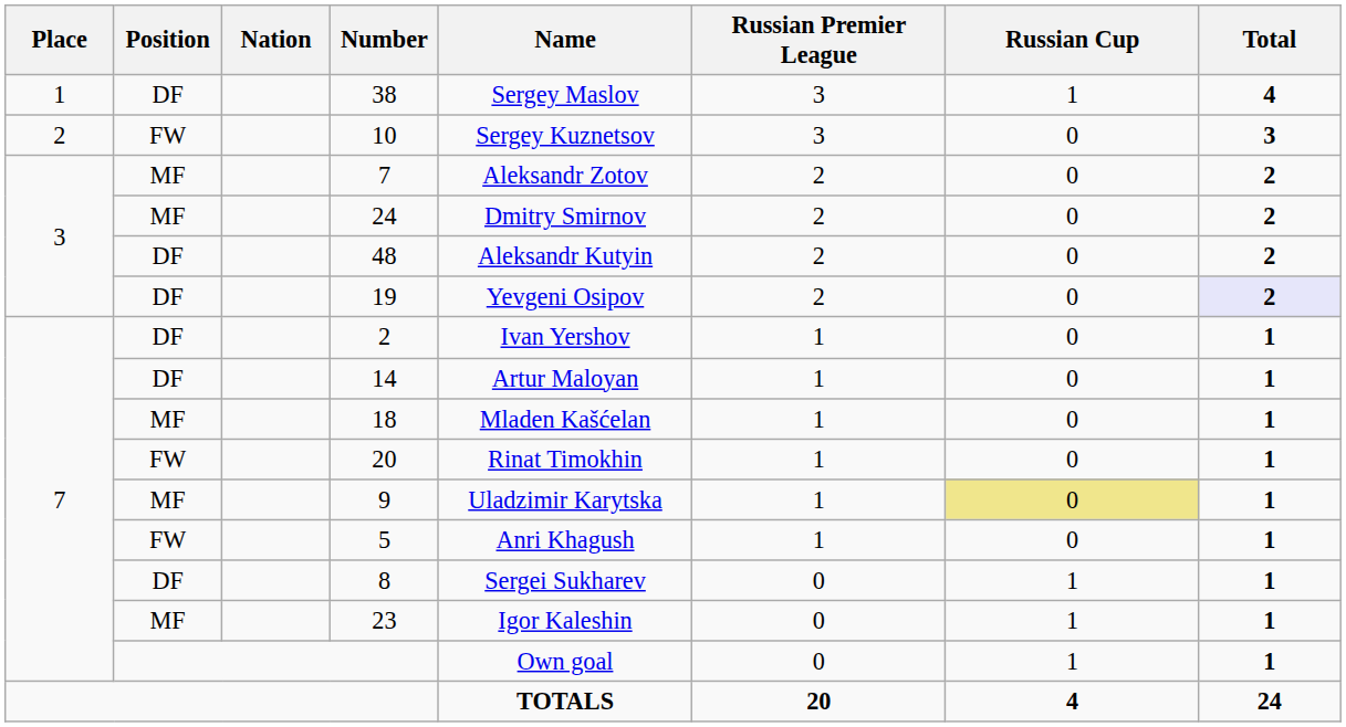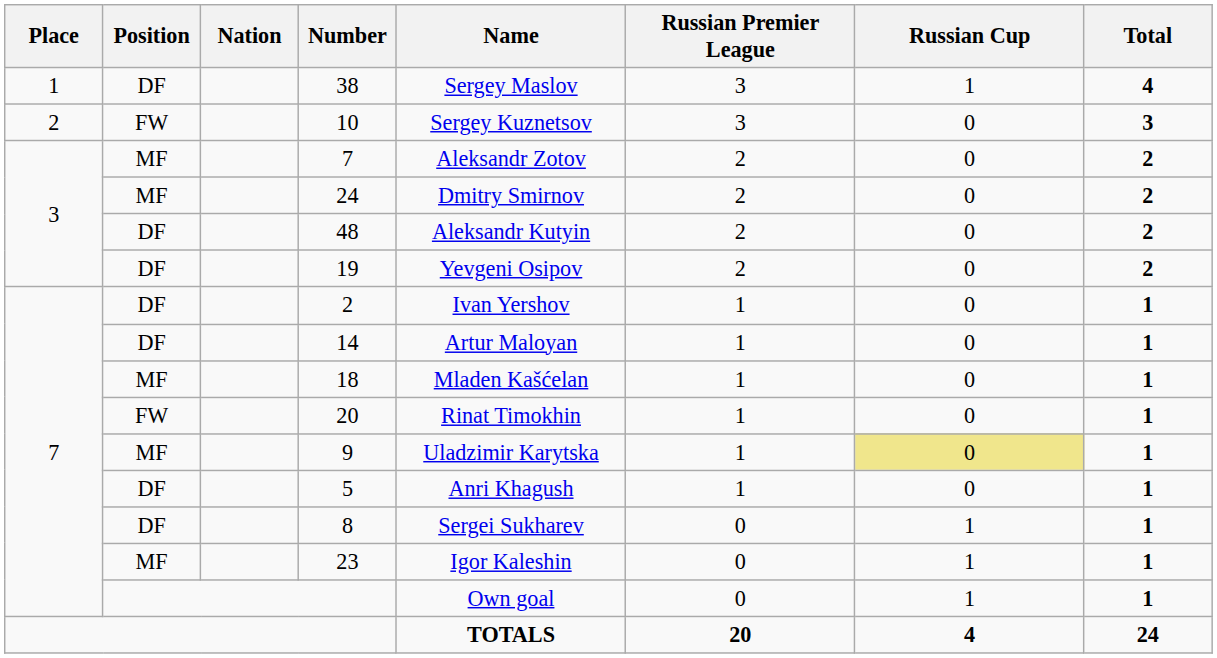 <table class="wikitable" style="font-size: 95%; text-align: center;">
 <tr>
 <th width=60>Place</th>
 <th width=60>Position</th>
 <th width=60>Nation</th>
 <th width=60>Number</th>
 <th width=150>Name</th>
 <th width=150>Russian Premier League</th>
 <th width=150>Russian Cup</th>
 <th width=80><strong>Total</strong></th>
 </tr>
 <tr>
 <td>1</td>
 <td>DF</td>
 <td></td>
 <td>38</td>
 <td><a href='#'>Sergey Maslov</a></td>
 <td>3</td>
 <td>1</td>
 <td><strong>4</strong></td>
 </tr>
 <tr>
 <td>2</td>
 <td>FW</td>
 <td></td>
 <td>10</td>
 <td><a href='#'>Sergey Kuznetsov</a></td>
 <td>3</td>
 <td>0</td>
 <td><strong>3</strong></td>
 </tr>
 <tr>
 <td rowspan=4>3</td>
 <td>MF</td>
 <td></td>
 <td>7</td>
 <td><a href='#'>Aleksandr Zotov</a></td>
 <td>2</td>
 <td>0</td>
 <td><strong>2</strong></td>
 </tr>
 <tr>
 <td>MF</td>
 <td></td>
 <td>24</td>
 <td><a href='#'>Dmitry Smirnov</a></td>
 <td>2</td>
 <td>0</td>
 <td><strong>2</strong></td>
 </tr>
 <tr>
 <td>DF</td>
 <td></td>
 <td>48</td>
 <td><a href='#'>Aleksandr Kutyin</a></td>
 <td>2</td>
 <td>0</td>
 <td><strong>2</strong></td>
 </tr>
 <tr>
 <td>DF</td>
 <td></td>
 <td>19</td>
 <td><a href='#'>Yevgeni Osipov</a></td>
 <td>2</td>
 <td>0</td>
-<td style="background: lavender;"><strong>2</strong></td>
+<td><strong>2</strong></td>
 </tr>
 <tr>
 <td rowspan=9>7</td>
 <td>DF</td>
 <td></td>
 <td>2</td>
 <td><a href='#'>Ivan Yershov</a></td>
 <td>1</td>
 <td>0</td>
 <td><strong>1</strong></td>
 </tr>
 <tr>
 <td>DF</td>
 <td></td>
 <td>14</td>
 <td><a href='#'>Artur Maloyan</a></td>
 <td>1</td>
 <td>0</td>
 <td><strong>1</strong></td>
 </tr>
 <tr>
 <td>MF</td>
 <td></td>
 <td>18</td>
 <td><a href='#'>Mladen Kašćelan</a></td>
 <td>1</td>
 <td>0</td>
 <td><strong>1</strong></td>
 </tr>
 <tr>
 <td>FW</td>
 <td></td>
 <td>20</td>
 <td><a href='#'>Rinat Timokhin</a></td>
 <td>1</td>
 <td>0</td>
 <td><strong>1</strong></td>
 </tr>
 <tr>
 <td>MF</td>
 <td></td>
 <td>9</td>
 <td><a href='#'>Uladzimir Karytska</a></td>
 <td>1</td>
 <td style="background: khaki;">0</td>
 <td><strong>1</strong></td>
 </tr>
 <tr>
-<td>FW</td>
+<td>DF</td>
 <td></td>
 <td>5</td>
 <td><a href='#'>Anri Khagush</a></td>
 <td>1</td>
 <td>0</td>
 <td><strong>1</strong></td>
 </tr>
 <tr>
 <td>DF</td>
 <td></td>
 <td>8</td>
 <td><a href='#'>Sergei Sukharev</a></td>
 <td>0</td>
 <td>1</td>
 <td><strong>1</strong></td>
 </tr>
 <tr>
 <td>MF</td>
 <td></td>
 <td>23</td>
 <td><a href='#'>Igor Kaleshin</a></td>
 <td>0</td>
 <td>1</td>
 <td><strong>1</strong></td>
 </tr>
 <tr>
 <td colspan=3></td>
 <td><a href='#'>Own goal</a></td>
 <td>0</td>
 <td>1</td>
 <td><strong>1</strong></td>
 </tr>
 <tr>
 <td colspan=4></td>
 <td><strong>TOTALS</strong></td>
 <td><strong>20</strong></td>
 <td><strong>4</strong></td>
 <td><strong>24</strong></td>
 </tr>
 </table>
